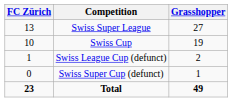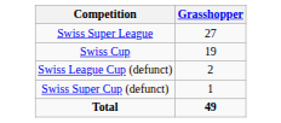 <table class="wikitable sortable"  style="width:auto; margin:auto;">
 <tr>
-<th><a href='#'>FC Zürich</a></th>
 <th>Competition</th>
 <th><a href='#'>Grasshopper</a></th>
 </tr>
 <tr style="text-align:center;">
-<td>13</td>
 <td><a href='#'>Swiss Super League</a></td>
 <td>27</td>
 </tr>
 <tr style="text-align:center;">
-<td>10</td>
 <td><a href='#'>Swiss Cup</a></td>
 <td>19</td>
 </tr>
 <tr style="text-align:center;">
-<td>1</td>
 <td><a href='#'>Swiss League Cup</a> (defunct)</td>
 <td>2</td>
 </tr>
 <tr style="text-align:center;">
-<td>0</td>
 <td><a href='#'>Swiss Super Cup</a> (defunct)</td>
 <td>1</td>
 </tr>
 <tr align="center">
-<td><strong>23</strong></td>
 <td><strong>Total</strong></td>
 <td><strong>49</strong></td>
 </tr>
 </table>
